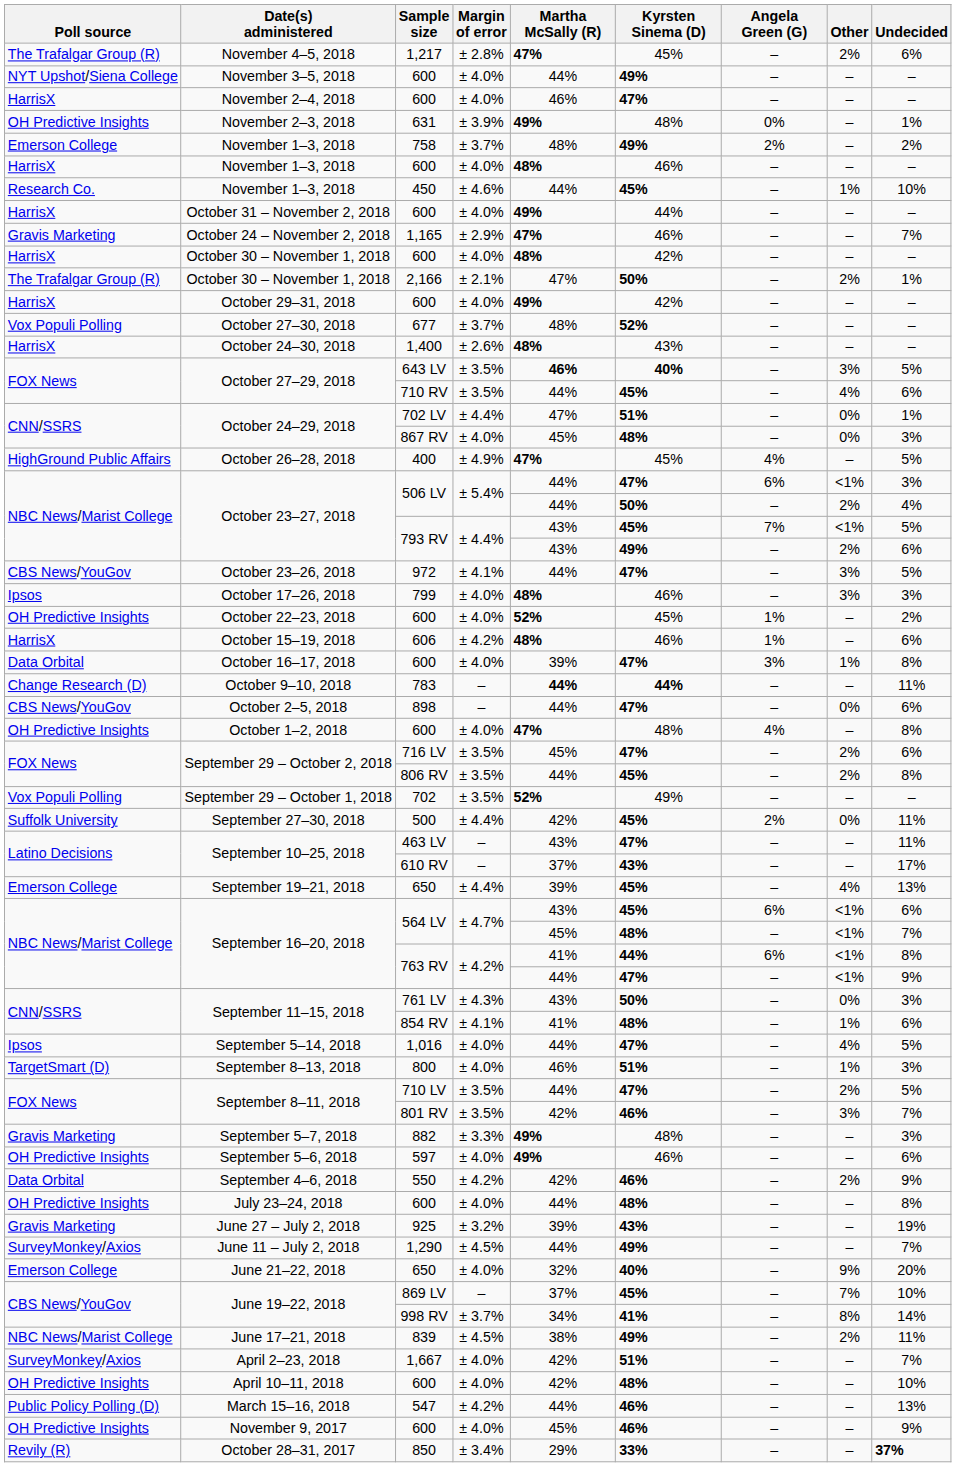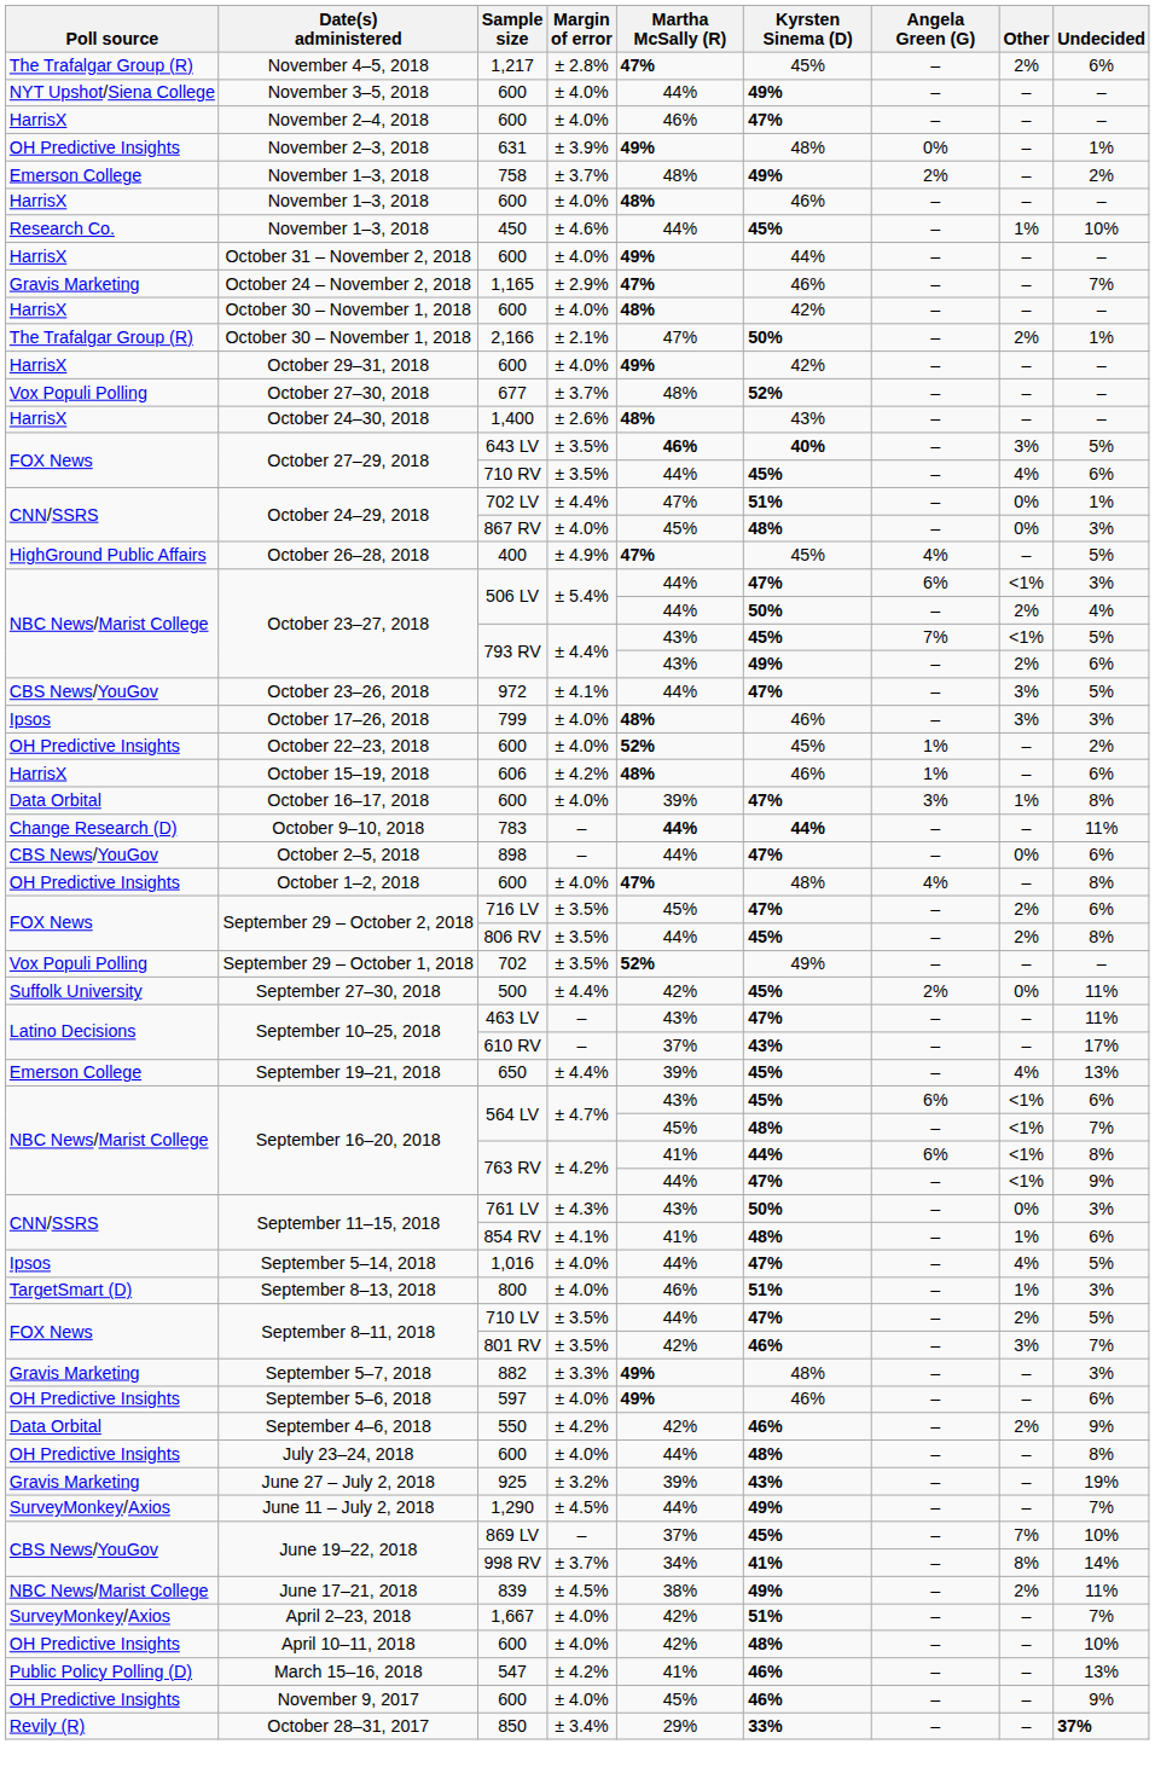 <table class="wikitable" style="font-size:90%">
 <tr valign=bottom>
 <th>Poll source</th>
 <th>Date(s)<br>administered</th>
 <th>Sample<br>size</th>
 <th>Margin<br>of error</th>
 <th style="width:100px;">Martha<br>McSally (R)</th>
 <th style="width:100px;">Kyrsten<br>Sinema (D)</th>
 <th style="width:100px;">Angela<br>Green (G)</th>
 <th>Other</th>
 <th>Undecided</th>
 </tr>
 <tr>
 <td><a href='#'>The Trafalgar Group (R)</a></td>
 <td align=center>November 4–5, 2018</td>
 <td align=center>1,217</td>
 <td align=center>± 2.8%</td>
 <td><strong>47%</strong></td>
 <td align=center>45%</td>
 <td align=center>–</td>
 <td align=center>2%</td>
 <td align=center>6%</td>
 </tr>
 <tr>
 <td><a href='#'>NYT Upshot</a>/<a href='#'>Siena College</a></td>
 <td align=center>November 3–5, 2018</td>
 <td align=center>600</td>
 <td align=center>± 4.0%</td>
 <td align=center>44%</td>
 <td><strong>49%</strong></td>
 <td align=center>–</td>
 <td align=center>–</td>
 <td align=center>–</td>
 </tr>
 <tr>
 <td><a href='#'>HarrisX</a></td>
 <td align=center>November 2–4, 2018</td>
 <td align=center>600</td>
 <td align=center>± 4.0%</td>
 <td align=center>46%</td>
 <td><strong>47%</strong></td>
 <td align=center>–</td>
 <td align=center>–</td>
 <td align=center>–</td>
 </tr>
 <tr>
 <td><a href='#'>OH Predictive Insights</a></td>
 <td align=center>November 2–3, 2018</td>
 <td align=center>631</td>
 <td align=center>± 3.9%</td>
 <td><strong>49%</strong></td>
 <td align=center>48%</td>
 <td align=center>0%</td>
 <td align=center>–</td>
 <td align=center>1%</td>
 </tr>
 <tr>
 <td><a href='#'>Emerson College</a></td>
 <td align=center>November 1–3, 2018</td>
 <td align=center>758</td>
 <td align=center>± 3.7%</td>
 <td align=center>48%</td>
 <td><strong>49%</strong></td>
 <td align=center>2%</td>
 <td align=center>–</td>
 <td align=center>2%</td>
 </tr>
 <tr>
 <td><a href='#'>HarrisX</a></td>
 <td align=center>November 1–3, 2018</td>
 <td align=center>600</td>
 <td align=center>± 4.0%</td>
 <td><strong>48%</strong></td>
 <td align=center>46%</td>
 <td align=center>–</td>
 <td align=center>–</td>
 <td align=center>–</td>
 </tr>
 <tr>
 <td><a href='#'>Research Co.</a></td>
 <td align=center>November 1–3, 2018</td>
 <td align=center>450</td>
 <td align=center>± 4.6%</td>
 <td align=center>44%</td>
 <td><strong>45%</strong></td>
 <td align=center>–</td>
 <td align=center>1%</td>
 <td align=center>10%</td>
 </tr>
 <tr>
 <td><a href='#'>HarrisX</a></td>
 <td align=center>October 31 – November 2, 2018</td>
 <td align=center>600</td>
 <td align=center>± 4.0%</td>
 <td><strong>49%</strong></td>
 <td align=center>44%</td>
 <td align=center>–</td>
 <td align=center>–</td>
 <td align=center>–</td>
 </tr>
 <tr>
 <td><a href='#'>Gravis Marketing</a></td>
 <td align=center>October 24 – November 2, 2018</td>
 <td align=center>1,165</td>
 <td align=center>± 2.9%</td>
 <td><strong>47%</strong></td>
 <td align=center>46%</td>
 <td align=center>–</td>
 <td align=center>–</td>
 <td align=center>7%</td>
 </tr>
 <tr>
 <td><a href='#'>HarrisX</a></td>
 <td align=center>October 30 – November 1, 2018</td>
 <td align=center>600</td>
 <td align=center>± 4.0%</td>
 <td><strong>48%</strong></td>
 <td align=center>42%</td>
 <td align=center>–</td>
 <td align=center>–</td>
 <td align=center>–</td>
 </tr>
 <tr>
 <td><a href='#'>The Trafalgar Group (R)</a></td>
 <td align=center>October 30 – November 1, 2018</td>
 <td align=center>2,166</td>
 <td align=center>± 2.1%</td>
 <td align=center>47%</td>
 <td><strong>50%</strong></td>
 <td align=center>–</td>
 <td align=center>2%</td>
 <td align=center>1%</td>
 </tr>
 <tr>
 <td><a href='#'>HarrisX</a></td>
 <td align=center>October 29–31, 2018</td>
 <td align=center>600</td>
 <td align=center>± 4.0%</td>
 <td><strong>49%</strong></td>
 <td align=center>42%</td>
 <td align=center>–</td>
 <td align=center>–</td>
 <td align=center>–</td>
 </tr>
 <tr>
 <td><a href='#'>Vox Populi Polling</a></td>
 <td align=center>October 27–30, 2018</td>
 <td align=center>677</td>
 <td align=center>± 3.7%</td>
 <td align=center>48%</td>
 <td><strong>52%</strong></td>
 <td align=center>–</td>
 <td align=center>–</td>
 <td align=center>–</td>
 </tr>
 <tr>
 <td><a href='#'>HarrisX</a></td>
 <td align=center>October 24–30, 2018</td>
 <td align=center>1,400</td>
 <td align=center>± 2.6%</td>
 <td><strong>48%</strong></td>
 <td align=center>43%</td>
 <td align=center>–</td>
 <td align=center>–</td>
 <td align=center>–</td>
 </tr>
 <tr>
 <td rowspan=2><a href='#'>FOX News</a></td>
 <td rowspan=2 align=center>October 27–29, 2018</td>
 <td align=center>643 LV</td>
 <td align=center>± 3.5%</td>
 <td align=center><strong>46%</strong></td>
 <td align=center><strong>40%</strong></td>
 <td align=center>–</td>
 <td align=center>3%</td>
 <td align=center>5%</td>
 </tr>
 <tr>
 <td align=center>710 RV</td>
 <td align=center>± 3.5%</td>
 <td align=center>44%</td>
 <td><strong>45%</strong></td>
 <td align=center>–</td>
 <td align=center>4%</td>
 <td align=center>6%</td>
 </tr>
 <tr>
 <td rowspan=2><a href='#'>CNN</a>/<a href='#'>SSRS</a></td>
 <td rowspan=2 align=center>October 24–29, 2018</td>
 <td align=center>702 LV</td>
 <td align=center>± 4.4%</td>
 <td align=center>47%</td>
 <td><strong>51%</strong></td>
 <td align=center>–</td>
 <td align=center>0%</td>
 <td align=center>1%</td>
 </tr>
 <tr>
 <td align=center>867 RV</td>
 <td align=center>± 4.0%</td>
 <td align=center>45%</td>
 <td><strong>48%</strong></td>
 <td align=center>–</td>
 <td align=center>0%</td>
 <td align=center>3%</td>
 </tr>
 <tr>
 <td><a href='#'>HighGround Public Affairs</a></td>
 <td align=center>October 26–28, 2018</td>
 <td align=center>400</td>
 <td align=center>± 4.9%</td>
 <td><strong>47%</strong></td>
 <td align=center>45%</td>
 <td align=center>4%</td>
 <td align=center>–</td>
 <td align=center>5%</td>
 </tr>
 <tr>
 <td rowspan=4><a href='#'>NBC News</a>/<a href='#'>Marist College</a></td>
 <td rowspan=4 align=center>October 23–27, 2018</td>
 <td rowspan=2 align=center>506 LV</td>
 <td rowspan=2 align=center>± 5.4%</td>
 <td align=center>44%</td>
 <td><strong>47%</strong></td>
 <td align=center>6%</td>
 <td align=center><1%</td>
 <td align=center>3%</td>
 </tr>
 <tr>
 <td align=center>44%</td>
 <td><strong>50%</strong></td>
 <td align=center>–</td>
 <td align=center>2%</td>
 <td align=center>4%</td>
 </tr>
 <tr>
 <td rowspan=2 align=center>793 RV</td>
 <td rowspan=2 align=center>± 4.4%</td>
 <td align=center>43%</td>
 <td><strong>45%</strong></td>
 <td align=center>7%</td>
 <td align=center><1%</td>
 <td align=center>5%</td>
 </tr>
 <tr>
 <td align=center>43%</td>
 <td><strong>49%</strong></td>
 <td align=center>–</td>
 <td align=center>2%</td>
 <td align=center>6%</td>
 </tr>
 <tr>
 <td><a href='#'>CBS News</a>/<a href='#'>YouGov</a></td>
 <td align=center>October 23–26, 2018</td>
 <td align=center>972</td>
 <td align=center>± 4.1%</td>
 <td align=center>44%</td>
 <td><strong>47%</strong></td>
 <td align=center>–</td>
 <td align=center>3%</td>
 <td align=center>5%</td>
 </tr>
 <tr>
 <td><a href='#'>Ipsos</a></td>
 <td align=center>October 17–26, 2018</td>
 <td align=center>799</td>
 <td align=center>± 4.0%</td>
 <td><strong>48%</strong></td>
 <td align=center>46%</td>
 <td align=center>–</td>
 <td align=center>3%</td>
 <td align=center>3%</td>
 </tr>
 <tr>
 <td><a href='#'>OH Predictive Insights</a></td>
 <td align=center>October 22–23, 2018</td>
 <td align=center>600</td>
 <td align=center>± 4.0%</td>
 <td><strong>52%</strong></td>
 <td align=center>45%</td>
 <td align=center>1%</td>
 <td align=center>–</td>
 <td align=center>2%</td>
 </tr>
 <tr>
 <td><a href='#'>HarrisX</a></td>
 <td align=center>October 15–19, 2018</td>
 <td align=center>606</td>
 <td align=center>± 4.2%</td>
 <td><strong>48%</strong></td>
 <td align=center>46%</td>
 <td align=center>1%</td>
 <td align=center>–</td>
 <td align=center>6%</td>
 </tr>
 <tr>
 <td><a href='#'>Data Orbital</a></td>
 <td align=center>October 16–17, 2018</td>
 <td align=center>600</td>
 <td align=center>± 4.0%</td>
 <td align=center>39%</td>
 <td><strong>47%</strong></td>
 <td align=center>3%</td>
 <td align=center>1%</td>
 <td align=center>8%</td>
 </tr>
 <tr>
 <td><a href='#'>Change Research (D)</a></td>
 <td align=center>October 9–10, 2018</td>
 <td align=center>783</td>
 <td align=center>–</td>
 <td align=center><strong>44%</strong></td>
 <td align=center><strong>44%</strong></td>
 <td align=center>–</td>
 <td align=center>–</td>
 <td align=center>11%</td>
 </tr>
 <tr>
 <td><a href='#'>CBS News</a>/<a href='#'>YouGov</a></td>
 <td align=center>October 2–5, 2018</td>
 <td align=center>898</td>
 <td align=center>–</td>
 <td align=center>44%</td>
 <td><strong>47%</strong></td>
 <td align=center>–</td>
 <td align=center>0%</td>
 <td align=center>6%</td>
 </tr>
 <tr>
 <td><a href='#'>OH Predictive Insights</a></td>
 <td align=center>October 1–2, 2018</td>
 <td align=center>600</td>
 <td align=center>± 4.0%</td>
 <td><strong>47%</strong></td>
 <td align=center>48%</td>
 <td align=center>4%</td>
 <td align=center>–</td>
 <td align=center>8%</td>
 </tr>
 <tr>
 <td rowspan=2><a href='#'>FOX News</a></td>
 <td rowspan=2 align=center>September 29 – October 2, 2018</td>
 <td align=center>716 LV</td>
 <td align=center>± 3.5%</td>
 <td align=center>45%</td>
 <td><strong>47%</strong></td>
 <td align=center>–</td>
 <td align=center>2%</td>
 <td align=center>6%</td>
 </tr>
 <tr>
 <td align=center>806 RV</td>
 <td align=center>± 3.5%</td>
 <td align=center>44%</td>
 <td><strong>45%</strong></td>
 <td align=center>–</td>
 <td align=center>2%</td>
 <td align=center>8%</td>
 </tr>
 <tr>
 <td><a href='#'>Vox Populi Polling</a></td>
 <td align=center>September 29 – October 1, 2018</td>
 <td align=center>702</td>
 <td align=center>± 3.5%</td>
 <td><strong>52%</strong></td>
 <td align=center>49%</td>
 <td align=center>–</td>
 <td align=center>–</td>
 <td align=center>–</td>
 </tr>
 <tr>
 <td><a href='#'>Suffolk University</a></td>
 <td align=center>September 27–30, 2018</td>
 <td align=center>500</td>
 <td align=center>± 4.4%</td>
 <td align=center>42%</td>
 <td><strong>45%</strong></td>
 <td align=center>2%</td>
 <td align=center>0%</td>
 <td align=center>11%</td>
 </tr>
 <tr>
 <td rowspan=2><a href='#'>Latino Decisions</a></td>
 <td rowspan=2 align=center>September 10–25, 2018</td>
 <td align=center>463 LV</td>
 <td align=center>–</td>
 <td align=center>43%</td>
 <td><strong>47%</strong></td>
 <td align=center>–</td>
 <td align=center>–</td>
 <td align=center>11%</td>
 </tr>
 <tr>
 <td align=center>610 RV</td>
 <td align=center>–</td>
 <td align=center>37%</td>
 <td><strong>43%</strong></td>
 <td align=center>–</td>
 <td align=center>–</td>
 <td align=center>17%</td>
 </tr>
 <tr>
 <td><a href='#'>Emerson College</a></td>
 <td align=center>September 19–21, 2018</td>
 <td align=center>650</td>
 <td align=center>± 4.4%</td>
 <td align=center>39%</td>
 <td><strong>45%</strong></td>
 <td align=center>–</td>
 <td align=center>4%</td>
 <td align=center>13%</td>
 </tr>
 <tr>
 <td rowspan=4><a href='#'>NBC News</a>/<a href='#'>Marist College</a></td>
 <td rowspan=4 align=center>September 16–20, 2018</td>
 <td rowspan=2 align=center>564 LV</td>
 <td rowspan=2 align=center>± 4.7%</td>
 <td align=center>43%</td>
 <td><strong>45%</strong></td>
 <td align=center>6%</td>
 <td align=center><1%</td>
 <td align=center>6%</td>
 </tr>
 <tr>
 <td align=center>45%</td>
 <td><strong>48%</strong></td>
 <td align=center>–</td>
 <td align=center><1%</td>
 <td align=center>7%</td>
 </tr>
 <tr>
 <td rowspan=2 align=center>763 RV</td>
 <td rowspan=2 align=center>± 4.2%</td>
 <td align=center>41%</td>
 <td><strong>44%</strong></td>
 <td align=center>6%</td>
 <td align=center><1%</td>
 <td align=center>8%</td>
 </tr>
 <tr>
 <td align=center>44%</td>
 <td><strong>47%</strong></td>
 <td align=center>–</td>
 <td align=center><1%</td>
 <td align=center>9%</td>
 </tr>
 <tr>
 <td rowspan=2><a href='#'>CNN</a>/<a href='#'>SSRS</a></td>
 <td rowspan=2 align=center>September 11–15, 2018</td>
 <td align=center>761 LV</td>
 <td align=center>± 4.3%</td>
 <td align=center>43%</td>
 <td><strong>50%</strong></td>
 <td align=center>–</td>
 <td align=center>0%</td>
 <td align=center>3%</td>
 </tr>
 <tr>
 <td align=center>854 RV</td>
 <td align=center>± 4.1%</td>
 <td align=center>41%</td>
 <td><strong>48%</strong></td>
 <td align=center>–</td>
 <td align=center>1%</td>
 <td align=center>6%</td>
 </tr>
 <tr>
 <td><a href='#'>Ipsos</a></td>
 <td align=center>September 5–14, 2018</td>
 <td align=center>1,016</td>
 <td align=center>± 4.0%</td>
 <td align=center>44%</td>
 <td><strong>47%</strong></td>
 <td align=center>–</td>
 <td align=center>4%</td>
 <td align=center>5%</td>
 </tr>
 <tr>
 <td><a href='#'>TargetSmart (D)</a></td>
 <td align=center>September 8–13, 2018</td>
 <td align=center>800</td>
 <td align=center>± 4.0%</td>
 <td align=center>46%</td>
 <td><strong>51%</strong></td>
 <td align=center>–</td>
 <td align=center>1%</td>
 <td align=center>3%</td>
 </tr>
 <tr>
 <td rowspan=2><a href='#'>FOX News</a></td>
 <td rowspan=2 align=center>September 8–11, 2018</td>
 <td align=center>710 LV</td>
 <td align=center>± 3.5%</td>
 <td align=center>44%</td>
 <td><strong>47%</strong></td>
 <td align=center>–</td>
 <td align=center>2%</td>
 <td align=center>5%</td>
 </tr>
 <tr>
 <td align=center>801 RV</td>
 <td align=center>± 3.5%</td>
 <td align=center>42%</td>
 <td><strong>46%</strong></td>
 <td align=center>–</td>
 <td align=center>3%</td>
 <td align=center>7%</td>
 </tr>
 <tr>
 <td><a href='#'>Gravis Marketing</a></td>
 <td align=center>September 5–7, 2018</td>
 <td align=center>882</td>
 <td align=center>± 3.3%</td>
 <td><strong>49%</strong></td>
 <td align=center>48%</td>
 <td align=center>–</td>
 <td align=center>–</td>
 <td align=center>3%</td>
 </tr>
 <tr>
 <td><a href='#'>OH Predictive Insights</a></td>
 <td align=center>September 5–6, 2018</td>
 <td align=center>597</td>
 <td align=center>± 4.0%</td>
 <td><strong>49%</strong></td>
 <td align=center>46%</td>
 <td align=center>–</td>
 <td align=center>–</td>
 <td align=center>6%</td>
 </tr>
 <tr>
 <td><a href='#'>Data Orbital</a></td>
 <td align=center>September 4–6, 2018</td>
 <td align=center>550</td>
 <td align=center>± 4.2%</td>
 <td align=center>42%</td>
 <td><strong>46%</strong></td>
 <td align=center>–</td>
 <td align=center>2%</td>
 <td align=center>9%</td>
 </tr>
 <tr>
 <td><a href='#'>OH Predictive Insights</a></td>
 <td align=center>July 23–24, 2018</td>
 <td align=center>600</td>
 <td align=center>± 4.0%</td>
 <td align=center>44%</td>
 <td><strong>48%</strong></td>
 <td align=center>–</td>
 <td align=center>–</td>
 <td align=center>8%</td>
 </tr>
 <tr>
 <td><a href='#'>Gravis Marketing</a></td>
 <td align=center>June 27 – July 2, 2018</td>
 <td align=center>925</td>
 <td align=center>± 3.2%</td>
 <td align=center>39%</td>
 <td><strong>43%</strong></td>
 <td align=center>–</td>
 <td align=center>–</td>
 <td align=center>19%</td>
 </tr>
 <tr>
 <td><a href='#'>SurveyMonkey</a>/<a href='#'>Axios</a></td>
 <td align=center>June 11 – July 2, 2018</td>
 <td align=center>1,290</td>
 <td align=center>± 4.5%</td>
 <td align=center>44%</td>
 <td><strong>49%</strong></td>
 <td align=center>–</td>
 <td align=center>–</td>
 <td align=center>7%</td>
 </tr>
 <tr>
-<td><a href='#'>Emerson College</a></td>
-<td align=center>June 21–22, 2018</td>
-<td align=center>650</td>
-<td align=center>± 4.0%</td>
-<td align=center>32%</td>
-<td><strong>40%</strong></td>
-<td align=center>–</td>
-<td align=center>9%</td>
-<td align=center>20%</td>
-</tr>
-<tr>
 <td rowspan=2><a href='#'>CBS News</a>/<a href='#'>YouGov</a></td>
 <td rowspan=2 align=center>June 19–22, 2018</td>
 <td align=center>869 LV</td>
 <td align=center>–</td>
 <td align=center>37%</td>
 <td><strong>45%</strong></td>
 <td align=center>–</td>
 <td align=center>7%</td>
 <td align=center>10%</td>
 </tr>
 <tr>
 <td align=center>998 RV</td>
 <td align=center>± 3.7%</td>
 <td align=center>34%</td>
 <td><strong>41%</strong></td>
 <td align=center>–</td>
 <td align=center>8%</td>
 <td align=center>14%</td>
 </tr>
 <tr>
 <td><a href='#'>NBC News</a>/<a href='#'>Marist College</a></td>
 <td align=center>June 17–21, 2018</td>
 <td align=center>839</td>
 <td align=center>± 4.5%</td>
 <td align=center>38%</td>
 <td><strong>49%</strong></td>
 <td align=center>–</td>
 <td align=center>2%</td>
 <td align=center>11%</td>
 </tr>
 <tr>
 <td><a href='#'>SurveyMonkey</a>/<a href='#'>Axios</a></td>
 <td align=center>April 2–23, 2018</td>
 <td align=center>1,667</td>
 <td align=center>± 4.0%</td>
 <td align=center>42%</td>
 <td><strong>51%</strong></td>
 <td align=center>–</td>
 <td align=center>–</td>
 <td align=center>7%</td>
 </tr>
 <tr>
 <td><a href='#'>OH Predictive Insights</a></td>
 <td align=center>April 10–11, 2018</td>
 <td align=center>600</td>
 <td align=center>± 4.0%</td>
 <td align=center>42%</td>
 <td><strong>48%</strong></td>
 <td align=center>–</td>
 <td align=center>–</td>
 <td align=center>10%</td>
 </tr>
 <tr>
 <td><a href='#'>Public Policy Polling (D)</a></td>
 <td align=center>March 15–16, 2018</td>
 <td align=center>547</td>
 <td align=center>± 4.2%</td>
-<td align=center>44%</td>
+<td align=center>41%</td>
 <td><strong>46%</strong></td>
 <td align=center>–</td>
 <td align=center>–</td>
 <td align=center>13%</td>
 </tr>
 <tr>
 <td><a href='#'>OH Predictive Insights</a></td>
 <td align=center>November 9, 2017</td>
 <td align=center>600</td>
 <td align=center>± 4.0%</td>
 <td align=center>45%</td>
 <td><strong>46%</strong></td>
 <td align=center>–</td>
 <td align=center>–</td>
 <td align=center>9%</td>
 </tr>
 <tr>
 <td><a href='#'>Revily (R)</a></td>
 <td align=center>October 28–31, 2017</td>
 <td align=center>850</td>
 <td align=center>± 3.4%</td>
 <td align=center>29%</td>
 <td><strong>33%</strong></td>
 <td align=center>–</td>
 <td align=center>–</td>
 <td><strong>37%</strong></td>
 </tr>
 </table>
